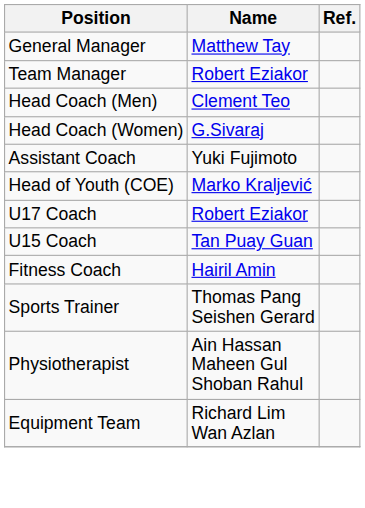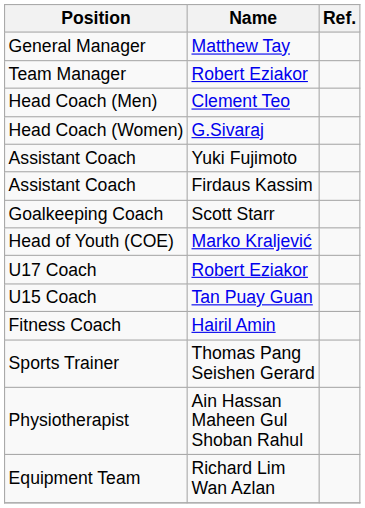 <table class="wikitable">
 <tr>
 <th>Position</th>
 <th>Name</th>
 <th>Ref.</th>
 </tr>
 <tr>
 <td>General Manager</td>
 <td> <a href='#'>Matthew Tay</a></td>
 <td></td>
 </tr>
 <tr>
 <td>Team Manager</td>
 <td> <a href='#'>Robert Eziakor</a></td>
 <td></td>
 </tr>
 <tr>
 <td>Head Coach (Men)</td>
 <td> <a href='#'>Clement Teo</a></td>
 <td></td>
 </tr>
 <tr>
 <td>Head Coach (Women)</td>
 <td> <a href='#'>G.Sivaraj</a></td>
 <td></td>
 </tr>
 <tr>
 <td>Assistant Coach</td>
 <td> Yuki Fujimoto</td>
+<td></td>
+</tr>
+<tr>
+<td>Assistant Coach</td>
+<td> Firdaus Kassim</td>
+<td></td>
+</tr>
+<tr>
+<td>Goalkeeping Coach</td>
+<td> Scott Starr</td>
 <td></td>
 </tr>
 <tr>
 <td>Head of Youth (COE)</td>
 <td> <a href='#'>Marko Kraljević</a></td>
 <td></td>
 </tr>
 <tr>
 <td>U17 Coach</td>
 <td> <a href='#'>Robert Eziakor</a></td>
 <td></td>
 </tr>
 <tr>
 <td>U15 Coach</td>
 <td> <a href='#'>Tan Puay Guan</a></td>
 <td></td>
 </tr>
 <tr>
 <td>Fitness Coach</td>
 <td> <a href='#'>Hairil Amin</a></td>
 <td></td>
 </tr>
 <tr>
 <td>Sports Trainer</td>
 <td> Thomas Pang <br>  Seishen Gerard</td>
 <td></td>
 </tr>
 <tr>
 <td>Physiotherapist</td>
 <td> Ain Hassan <br>  Maheen Gul <br>  Shoban Rahul</td>
 <td></td>
 </tr>
 <tr>
 <td>Equipment Team</td>
 <td> Richard Lim <br>  Wan Azlan</td>
 <td></td>
 </tr>
 <tr>
 </tr>
 </table>
